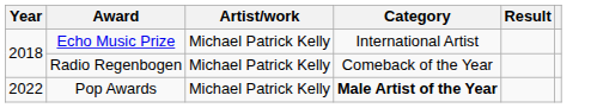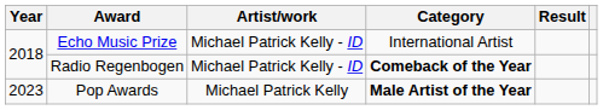 <table class="wikitable plainrowheaders" style="text-align:center;">
 <tr>
 <th>Year</th>
 <th>Award</th>
 <th>Artist/work</th>
 <th>Category</th>
 <th>Result</th>
 <th></th>
 </tr>
 <tr>
 <td rowspan="2">2018</td>
 <td><a href='#'>Echo Music Prize</a></td>
-<td>Michael Patrick Kelly</td>
+<td>Michael Patrick Kelly - <em><a href='#'>ID</a></em></td>
 <td>International Artist</td>
 <td></td>
 <td></td>
 </tr>
 <tr>
 <td>Radio Regenbogen</td>
-<td>Michael Patrick Kelly</td>
-<td>Comeback of the Year</td>
+<td>Michael Patrick Kelly - <em><a href='#'>ID</a></em></td>
+<td><strong>Comeback of the Year</strong></td>
 <td></td>
 <td></td>
 </tr>
 <tr>
-<td>2022</td>
+<td>2023</td>
 <td>Pop Awards</td>
 <td>Michael Patrick Kelly</td>
 <td><strong>Male Artist of the Year</strong></td>
 <td></td>
 <td></td>
 </tr>
 </table>
